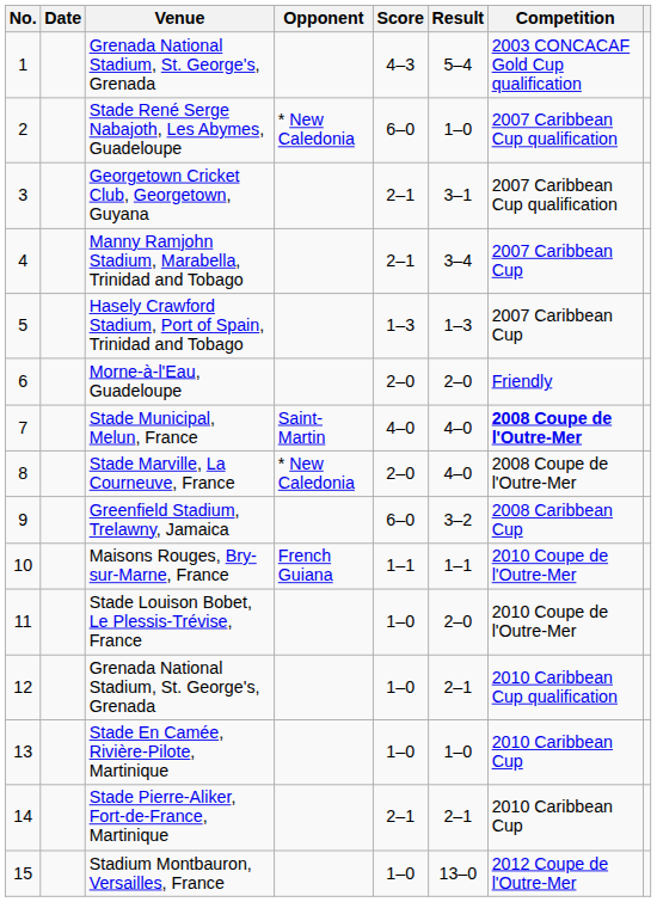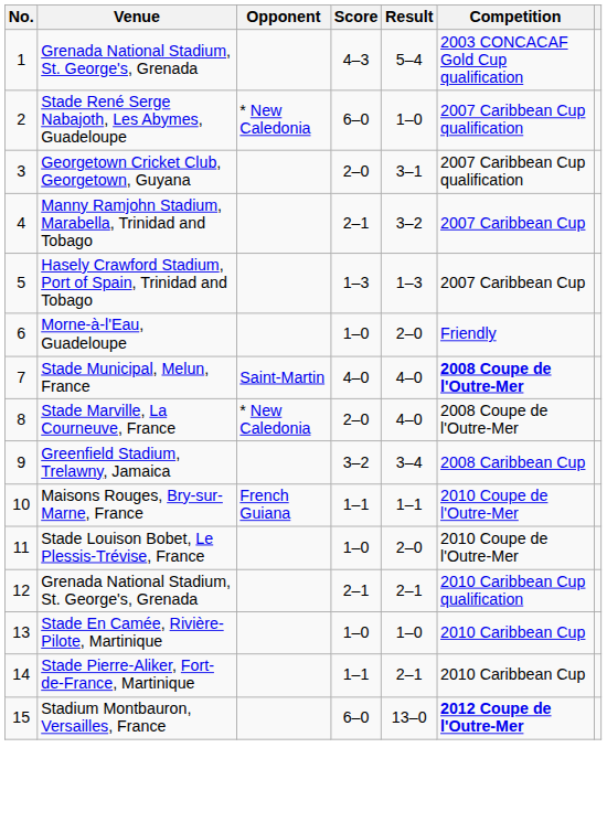 <table class="wikitable sortable">
 <tr>
 <th scope="col">No.</th>
-<th scope="col">Date</th>
 <th scope="col">Venue</th>
 <th scope="col">Opponent</th>
 <th scope="col">Score</th>
 <th scope="col">Result</th>
 <th scope="col">Competition</th>
 <th scope="col" class="unsortable"></th>
 </tr>
 <tr>
 <td style="text-align:center">1</td>
-<td></td>
 <td><a href='#'>Grenada National Stadium</a>, <a href='#'>St. George's</a>, Grenada</td>
 <td></td>
 <td style="text-align:center">4–3</td>
 <td style="text-align:center">5–4</td>
 <td><a href='#'>2003 CONCACAF Gold Cup qualification</a></td>
 <td></td>
 </tr>
 <tr>
 <td style="text-align:center">2</td>
-<td></td>
 <td><a href='#'>Stade René Serge Nabajoth</a>, <a href='#'>Les Abymes</a>, Guadeloupe</td>
 <td>* <a href='#'>New Caledonia</a></td>
 <td style="text-align:center">6–0</td>
 <td style="text-align:center">1–0</td>
 <td><a href='#'>2007 Caribbean Cup qualification</a></td>
 <td></td>
 </tr>
 <tr>
 <td style="text-align:center">3</td>
-<td></td>
 <td><a href='#'>Georgetown Cricket Club</a>, <a href='#'>Georgetown</a>, Guyana</td>
 <td></td>
-<td style="text-align:center">2–1</td>
+<td style="text-align:center">2–0</td>
 <td style="text-align:center">3–1</td>
 <td>2007 Caribbean Cup qualification</td>
 <td></td>
 </tr>
 <tr>
 <td style="text-align:center">4</td>
-<td></td>
 <td><a href='#'>Manny Ramjohn Stadium</a>, <a href='#'>Marabella</a>, Trinidad and Tobago</td>
 <td></td>
 <td style="text-align:center">2–1</td>
-<td style="text-align:center">3–4</td>
+<td style="text-align:center">3–2</td>
 <td><a href='#'>2007 Caribbean Cup</a></td>
 <td></td>
 </tr>
 <tr>
 <td style="text-align:center">5</td>
-<td></td>
 <td><a href='#'>Hasely Crawford Stadium</a>, <a href='#'>Port of Spain</a>, Trinidad and Tobago</td>
 <td></td>
 <td style="text-align:center">1–3</td>
 <td style="text-align:center">1–3</td>
 <td>2007 Caribbean Cup</td>
 <td></td>
 </tr>
 <tr>
 <td style="text-align:center">6</td>
-<td></td>
 <td><a href='#'>Morne-à-l'Eau</a>, Guadeloupe</td>
 <td></td>
-<td style="text-align:center">2–0</td>
+<td style="text-align:center">1–0</td>
 <td style="text-align:center">2–0</td>
 <td><a href='#'>Friendly</a></td>
 <td></td>
 </tr>
 <tr>
 <td style="text-align:center">7</td>
-<td></td>
 <td><a href='#'>Stade Municipal</a>, <a href='#'>Melun</a>, France</td>
 <td> <a href='#'>Saint-Martin</a></td>
 <td style="text-align:center">4–0</td>
 <td style="text-align:center">4–0</td>
 <td><strong><a href='#'>2008 Coupe de l'Outre-Mer</a></strong></td>
 <td></td>
 </tr>
 <tr>
 <td style="text-align:center">8</td>
-<td></td>
 <td><a href='#'>Stade Marville</a>, <a href='#'>La Courneuve</a>, France</td>
 <td>* <a href='#'>New Caledonia</a></td>
 <td style="text-align:center">2–0</td>
 <td style="text-align:center">4–0</td>
 <td>2008 Coupe de l'Outre-Mer</td>
 <td></td>
 </tr>
 <tr>
 <td style="text-align:center">9</td>
-<td></td>
 <td><a href='#'>Greenfield Stadium</a>, <a href='#'>Trelawny</a>, Jamaica</td>
 <td></td>
-<td style="text-align:center">6–0</td>
 <td style="text-align:center">3–2</td>
+<td style="text-align:center">3–4</td>
 <td><a href='#'>2008 Caribbean Cup</a></td>
 <td></td>
 </tr>
 <tr>
 <td style="text-align:center">10</td>
-<td></td>
 <td>Maisons Rouges, <a href='#'>Bry-sur-Marne</a>, France</td>
 <td> <a href='#'>French Guiana</a></td>
 <td style="text-align:center">1–1</td>
 <td style="text-align:center">1–1</td>
 <td><a href='#'>2010 Coupe de l'Outre-Mer</a></td>
 <td></td>
 </tr>
 <tr>
 <td style="text-align:center">11</td>
-<td></td>
 <td>Stade Louison Bobet, <a href='#'>Le Plessis-Trévise</a>, France</td>
 <td></td>
 <td style="text-align:center">1–0</td>
 <td style="text-align:center">2–0</td>
 <td>2010 Coupe de l'Outre-Mer</td>
 <td></td>
 </tr>
 <tr>
 <td style="text-align:center">12</td>
-<td></td>
 <td>Grenada National Stadium, St. George's, Grenada</td>
 <td></td>
-<td style="text-align:center">1–0</td>
+<td style="text-align:center">2–1</td>
 <td style="text-align:center">2–1</td>
 <td><a href='#'>2010 Caribbean Cup qualification</a></td>
 <td></td>
 </tr>
 <tr>
 <td style="text-align:center">13</td>
-<td></td>
 <td><a href='#'>Stade En Camée</a>, <a href='#'>Rivière-Pilote</a>, Martinique</td>
 <td></td>
 <td style="text-align:center">1–0</td>
 <td style="text-align:center">1–0</td>
 <td><a href='#'>2010 Caribbean Cup</a></td>
 <td></td>
 </tr>
 <tr>
 <td style="text-align:center">14</td>
-<td></td>
 <td><a href='#'>Stade Pierre-Aliker</a>, <a href='#'>Fort-de-France</a>, Martinique</td>
 <td></td>
-<td style="text-align:center">2–1</td>
+<td style="text-align:center">1–1</td>
 <td style="text-align:center">2–1</td>
 <td>2010 Caribbean Cup</td>
 <td></td>
 </tr>
 <tr>
 <td style="text-align:center">15</td>
-<td></td>
 <td>Stadium Montbauron, <a href='#'>Versailles</a>, France</td>
 <td></td>
-<td style="text-align:center">1–0</td>
+<td style="text-align:center">6–0</td>
 <td style="text-align:center">13–0</td>
-<td><a href='#'>2012 Coupe de l'Outre-Mer</a></td>
+<td><strong><a href='#'>2012 Coupe de l'Outre-Mer</a></strong></td>
 <td></td>
 </tr>
 </table>
